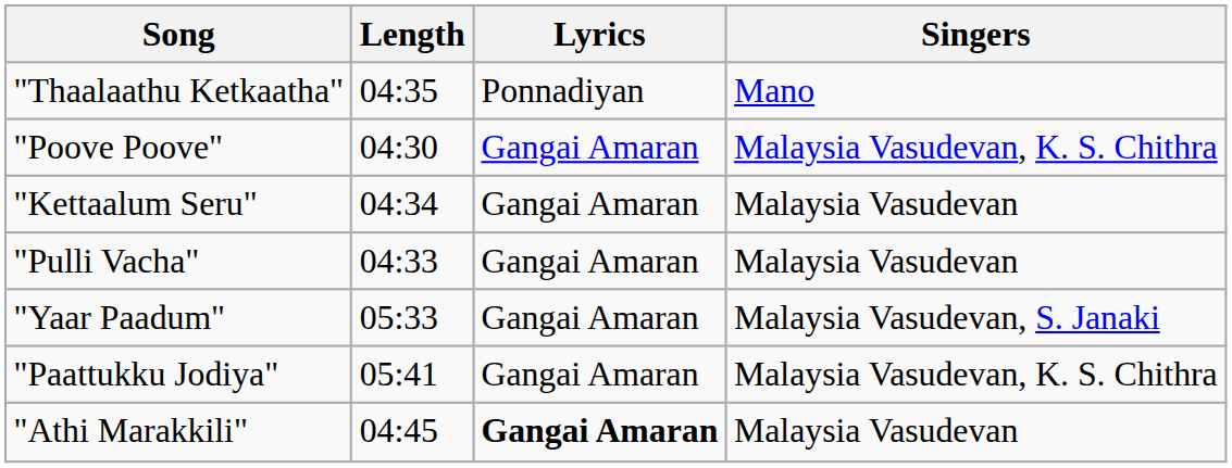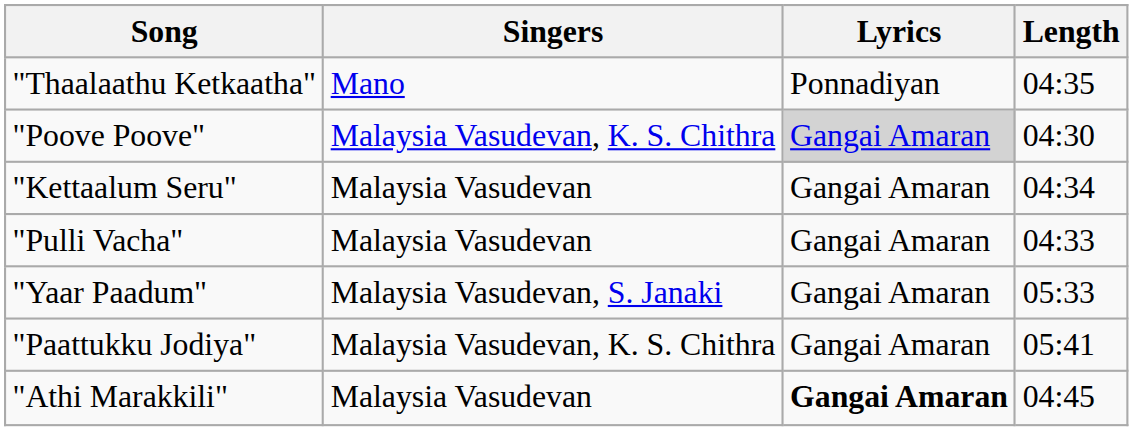 <table class="wikitable" style="font-size:95%;">
 <tr>
 <th>Song</th>
+<th>Singers</th>
+<th>Lyrics</th>
 <th>Length</th>
-<th>Lyrics</th>
-<th>Singers</th>
 </tr>
 <tr>
 <td>"Thaalaathu Ketkaatha"</td>
+<td><a href='#'>Mano</a></td>
+<td>Ponnadiyan</td>
 <td>04:35</td>
-<td>Ponnadiyan</td>
-<td><a href='#'>Mano</a></td>
 </tr>
 <tr>
 <td>"Poove Poove"</td>
+<td><a href='#'>Malaysia Vasudevan</a>, <a href='#'>K. S. Chithra</a></td>
+<td style="background: lightgrey;"><a href='#'>Gangai Amaran</a></td>
 <td>04:30</td>
-<td><a href='#'>Gangai Amaran</a></td>
-<td><a href='#'>Malaysia Vasudevan</a>, <a href='#'>K. S. Chithra</a></td>
 </tr>
 <tr>
 <td>"Kettaalum Seru"</td>
+<td>Malaysia Vasudevan</td>
+<td>Gangai Amaran</td>
 <td>04:34</td>
-<td>Gangai Amaran</td>
-<td>Malaysia Vasudevan</td>
 </tr>
 <tr>
 <td>"Pulli Vacha"</td>
+<td>Malaysia Vasudevan</td>
+<td>Gangai Amaran</td>
 <td>04:33</td>
-<td>Gangai Amaran</td>
-<td>Malaysia Vasudevan</td>
 </tr>
 <tr>
 <td>"Yaar Paadum"</td>
+<td>Malaysia Vasudevan, <a href='#'>S. Janaki</a></td>
+<td>Gangai Amaran</td>
 <td>05:33</td>
-<td>Gangai Amaran</td>
-<td>Malaysia Vasudevan, <a href='#'>S. Janaki</a></td>
 </tr>
 <tr>
 <td>"Paattukku Jodiya"</td>
+<td>Malaysia Vasudevan, K. S. Chithra</td>
+<td>Gangai Amaran</td>
 <td>05:41</td>
-<td>Gangai Amaran</td>
-<td>Malaysia Vasudevan, K. S. Chithra</td>
 </tr>
 <tr>
 <td>"Athi Marakkili"</td>
+<td>Malaysia Vasudevan</td>
+<td><strong>Gangai Amaran</strong></td>
 <td>04:45</td>
-<td><strong>Gangai Amaran</strong></td>
-<td>Malaysia Vasudevan</td>
 </tr>
 </table>
